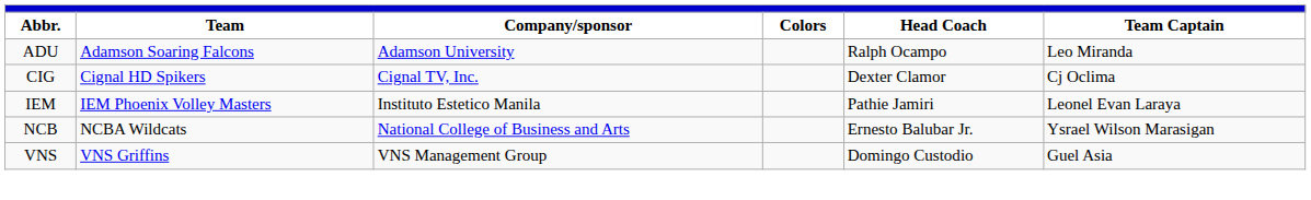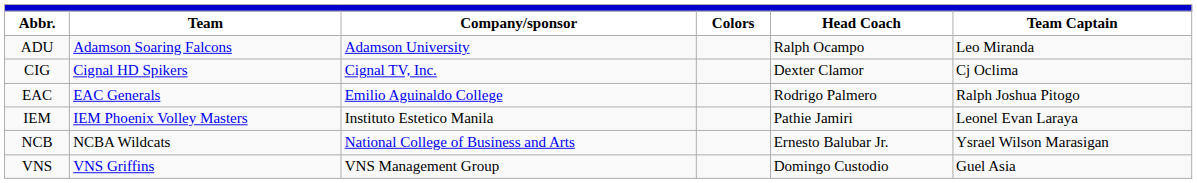 <table class="wikitable" style="width:100%; text-align:left">
 <tr>
 <th style=background:#0000CD colspan=6><span></span></th>
 </tr>
 <tr>
 <th style="background:white">Abbr.</th>
 <th style="background:white">Team</th>
 <th style="background:white">Company/sponsor</th>
 <th style="background:white">Colors</th>
 <th style="background:white">Head Coach</th>
 <th style="background:white">Team Captain</th>
 </tr>
 <tr>
 <td style="text-align:center;">ADU</td>
 <td><a href='#'>Adamson Soaring Falcons</a></td>
 <td><a href='#'>Adamson University</a></td>
 <td style="text-align:center;"> </td>
 <td>Ralph Ocampo</td>
 <td>Leo Miranda</td>
 </tr>
 <tr>
 <td style="text-align:center;">CIG</td>
 <td><a href='#'>Cignal HD Spikers</a></td>
 <td><a href='#'>Cignal TV, Inc.</a></td>
 <td style="text-align:center;"> </td>
 <td>Dexter Clamor</td>
 <td>Cj Oclima</td>
 </tr>
 <tr>
+<td style="text-align:center;">EAC</td>
+<td><a href='#'>EAC Generals</a></td>
+<td><a href='#'>Emilio Aguinaldo College</a></td>
+<td style="text-align:center;"> </td>
+<td>Rodrigo Palmero</td>
+<td>Ralph Joshua Pitogo</td>
+</tr>
+<tr>
 <td style="text-align:center;">IEM</td>
 <td><a href='#'>IEM Phoenix Volley Masters</a></td>
 <td>Instituto Estetico Manila</td>
 <td style="text-align:center;"> </td>
 <td>Pathie Jamiri</td>
 <td>Leonel Evan Laraya</td>
 </tr>
 <tr>
 <td style="text-align:center;">NCB</td>
 <td>NCBA Wildcats</td>
 <td><a href='#'>National College of Business and Arts</a></td>
 <td style="text-align:center;"> </td>
 <td>Ernesto Balubar Jr.</td>
 <td>Ysrael Wilson Marasigan</td>
 </tr>
 <tr>
 <td style="text-align:center;">VNS</td>
 <td><a href='#'>VNS Griffins</a></td>
 <td>VNS Management Group</td>
 <td style="text-align:center;">  </td>
 <td>Domingo Custodio</td>
 <td>Guel Asia</td>
 </tr>
 </table>
